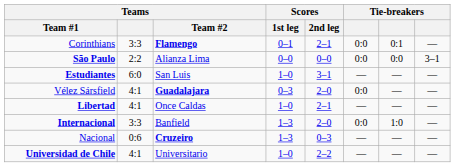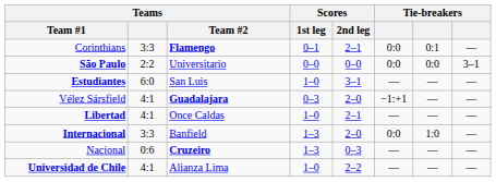 <table class="wikitable" style="text-align: center;">
 <tr>
 <th colspan=3>Teams</th>
 <th colspan=2>Scores</th>
 <th colspan=3>Tie-breakers</th>
 </tr>
 <tr>
 <th width="175">Team #1</th>
 <th width="50"></th>
 <th width="175">Team #2</th>
 <th width="55">1st leg</th>
 <th width="55">2nd leg</th>
 <th width="50"></th>
 <th width="50"></th>
 <th width="50"></th>
 </tr>
 <tr>
 <td align=right><a href='#'>Corinthians</a> </td>
 <td>3:3</td>
 <td align=left> <strong><a href='#'>Flamengo</a></strong></td>
 <td><a href='#'>0–1</a></td>
 <td><a href='#'>2–1</a></td>
 <td>0:0</td>
 <td>0:1</td>
 <td>—</td>
 </tr>
 <tr>
 <td align=right><strong><a href='#'>São Paulo</a> </strong></td>
 <td>2:2</td>
-<td align=left> <a href='#'>Alianza Lima</a></td>
+<td align=left> <a href='#'>Universitario</a></td>
 <td><a href='#'>0–0</a></td>
 <td><a href='#'>0–0</a></td>
 <td>0:0</td>
 <td>0:0</td>
 <td>3–1</td>
 </tr>
 <tr>
 <td align=right><strong><a href='#'>Estudiantes</a></strong> </td>
 <td>6:0</td>
 <td align=left> <a href='#'>San Luis</a></td>
 <td><a href='#'>1–0</a></td>
 <td><a href='#'>3–1</a></td>
 <td>—</td>
 <td>—</td>
 <td>—</td>
 </tr>
 <tr>
 <td align=right><a href='#'>Vélez Sársfield</a> </td>
 <td>4:1</td>
 <td align=left> <strong><a href='#'>Guadalajara</a></strong></td>
 <td><a href='#'>0–3</a></td>
 <td><a href='#'>2–0</a></td>
-<td>0:0</td>
+<td>−1:+1</td>
 <td>—</td>
 <td>—</td>
 </tr>
 <tr>
 <td align=right><strong><a href='#'>Libertad</a></strong> </td>
 <td>4:1</td>
 <td align=left> <a href='#'>Once Caldas</a></td>
 <td><a href='#'>1–0</a></td>
 <td><a href='#'>2–1</a></td>
 <td>—</td>
 <td>—</td>
 <td>—</td>
 </tr>
 <tr>
 <td align=right><strong><a href='#'>Internacional</a></strong> </td>
 <td>3:3</td>
 <td align=left> <a href='#'>Banfield</a></td>
 <td><a href='#'>1–3</a></td>
 <td><a href='#'>2–0</a></td>
 <td>0:0</td>
 <td>1:0</td>
 <td>—</td>
 </tr>
 <tr>
 <td align=right><a href='#'>Nacional</a> </td>
 <td>0:6</td>
 <td align=left> <strong><a href='#'>Cruzeiro</a></strong></td>
 <td><a href='#'>1–3</a></td>
 <td><a href='#'>0–3</a></td>
 <td>—</td>
 <td>—</td>
 <td>—</td>
 </tr>
 <tr>
 <td align=right><strong><a href='#'>Universidad de Chile</a> </strong></td>
 <td>4:1</td>
-<td align=left> <a href='#'>Universitario</a></td>
+<td align=left> <a href='#'>Alianza Lima</a></td>
 <td><a href='#'>1–0</a></td>
 <td><a href='#'>2–2</a></td>
 <td>—</td>
 <td>—</td>
 <td>—</td>
 </tr>
 </table>
